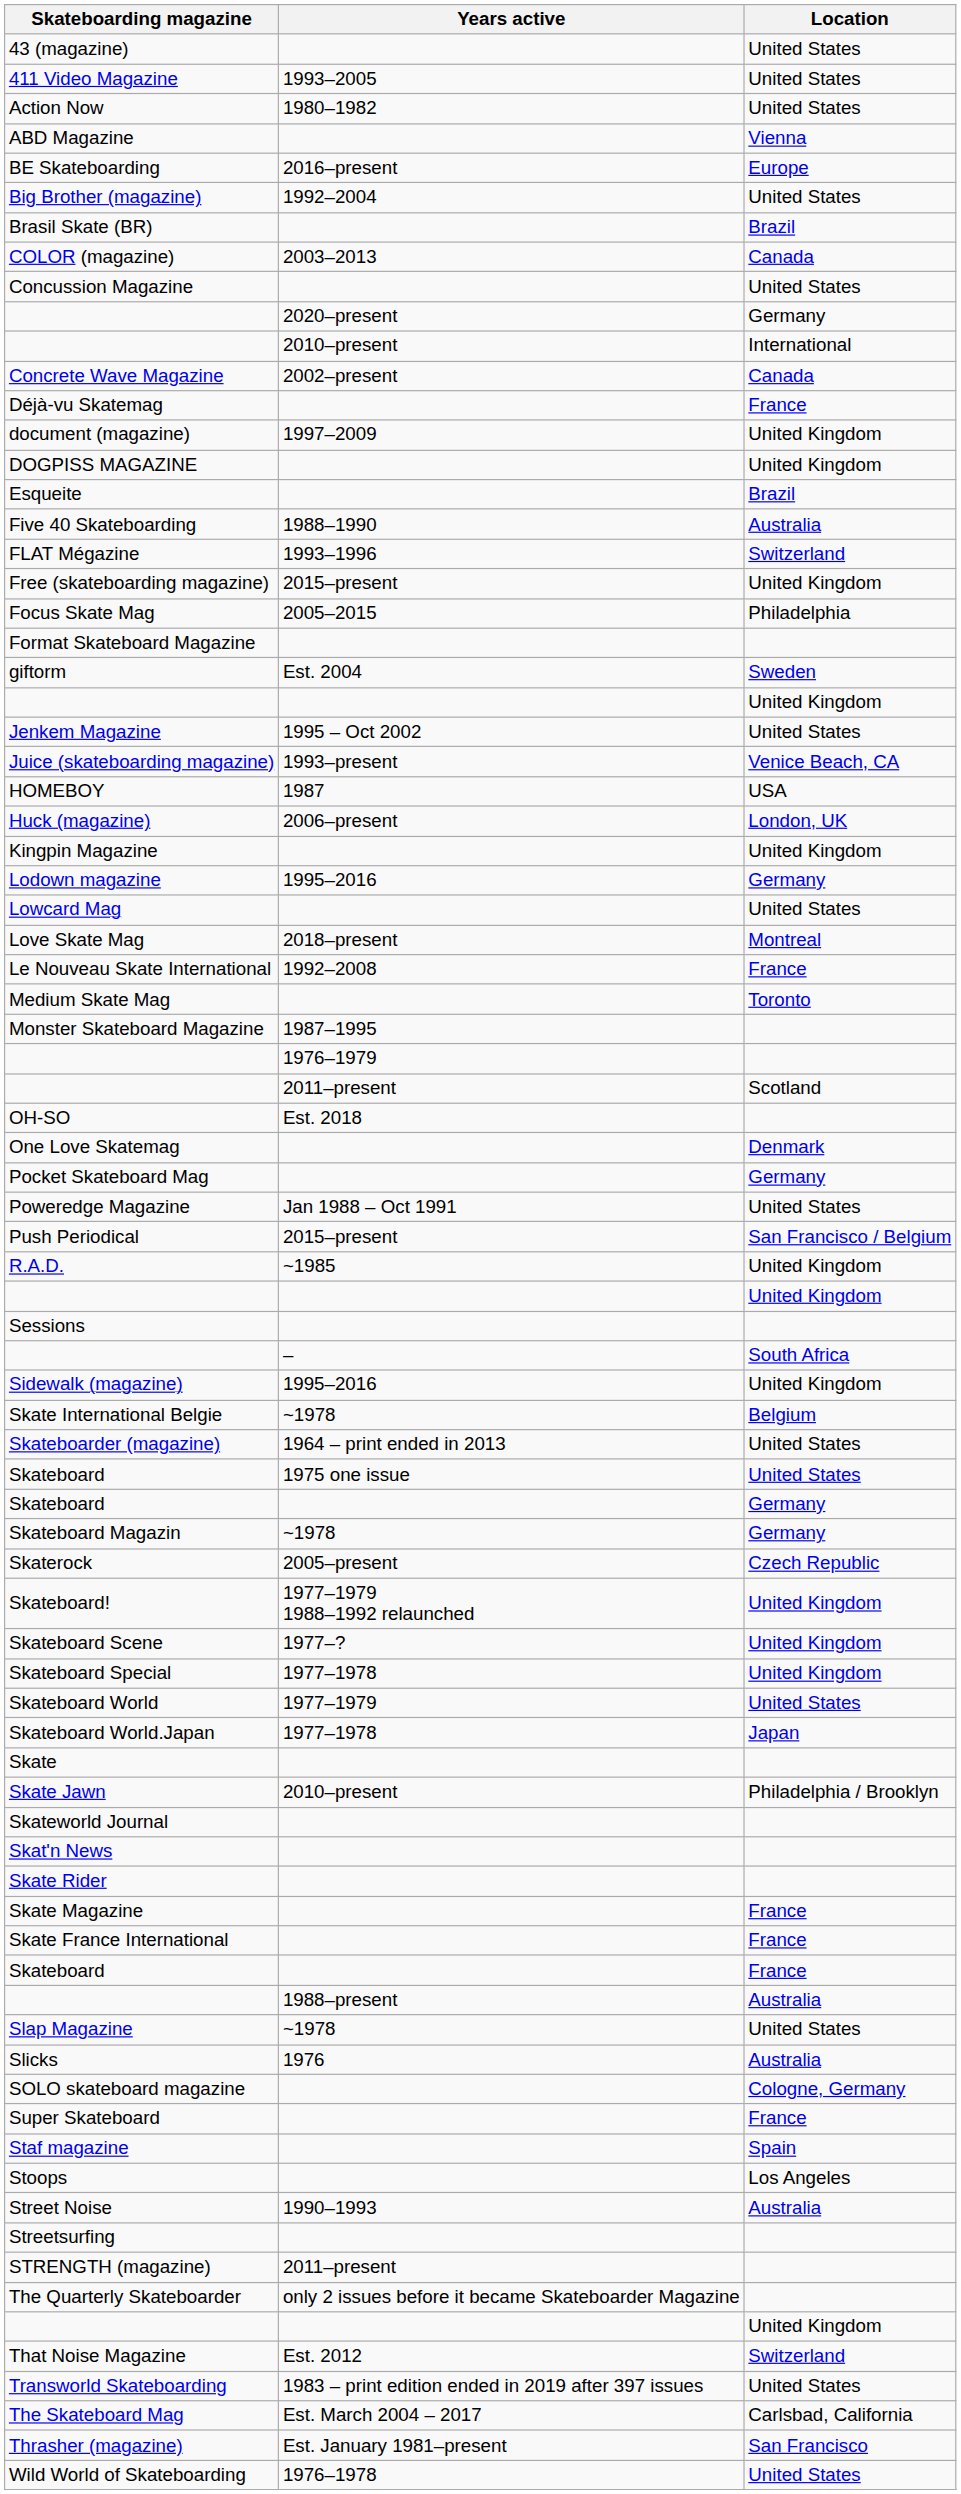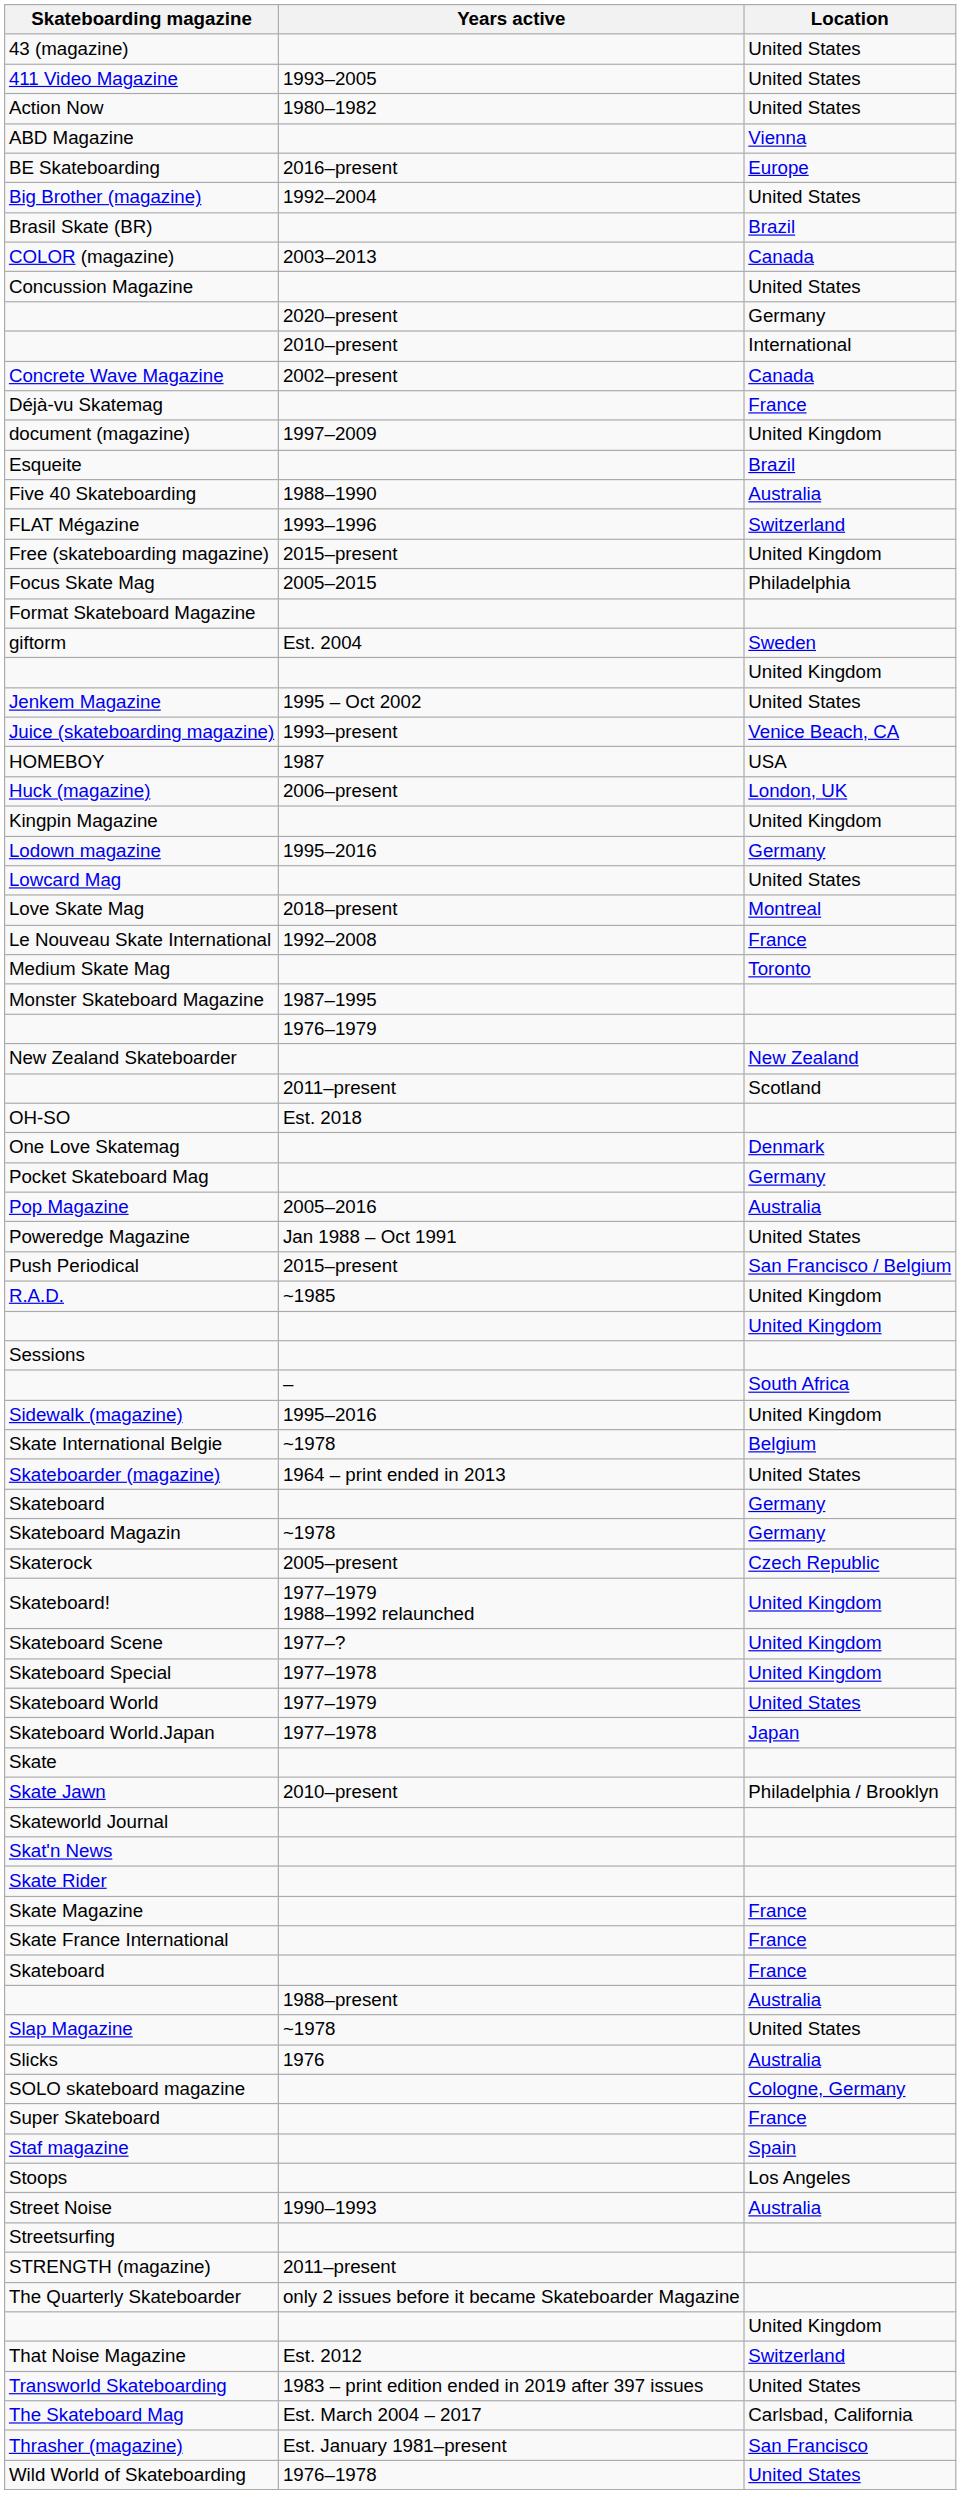 <table class="wikitable sortable">
 <tr>
 <th>Skateboarding magazine</th>
 <th>Years active</th>
 <th>Location</th>
 </tr>
 <tr>
 <td>43 (magazine)</td>
 <td></td>
 <td>United States</td>
 </tr>
 <tr>
 <td><a href='#'>411 Video Magazine</a></td>
 <td>1993–2005</td>
 <td>United States</td>
 </tr>
 <tr>
 <td>Action Now</td>
 <td>1980–1982</td>
 <td>United States</td>
 </tr>
 <tr>
 <td>ABD Magazine</td>
 <td></td>
 <td><a href='#'>Vienna</a></td>
 </tr>
 <tr>
 <td>BE Skateboarding</td>
 <td>2016–present</td>
 <td><a href='#'>Europe</a></td>
 </tr>
 <tr>
 <td><a href='#'>Big Brother (magazine)</a></td>
 <td>1992–2004</td>
 <td>United States</td>
 </tr>
 <tr>
 <td>Brasil Skate (BR)</td>
 <td></td>
 <td><a href='#'>Brazil</a></td>
 </tr>
 <tr>
 <td><a href='#'>COLOR</a> (magazine)</td>
 <td>2003–2013</td>
 <td><a href='#'>Canada</a></td>
 </tr>
 <tr>
 <td>Concussion Magazine</td>
 <td></td>
 <td>United States</td>
 </tr>
 <tr>
 <td></td>
 <td>2020–present</td>
 <td>Germany</td>
 </tr>
 <tr>
 <td></td>
 <td>2010–present</td>
 <td>International</td>
 </tr>
 <tr>
 <td><a href='#'>Concrete Wave Magazine</a></td>
 <td>2002–present</td>
 <td><a href='#'>Canada</a></td>
 </tr>
 <tr>
 <td>Déjà-vu Skatemag</td>
 <td></td>
 <td><a href='#'>France</a></td>
 </tr>
 <tr>
 <td>document (magazine)</td>
 <td>1997–2009</td>
-<td>United Kingdom</td>
-</tr>
-<tr>
-<td>DOGPISS MAGAZINE</td>
-<td></td>
 <td>United Kingdom</td>
 </tr>
 <tr>
 <td>Esqueite</td>
 <td></td>
 <td><a href='#'>Brazil</a></td>
 </tr>
 <tr>
 <td>Five 40 Skateboarding</td>
 <td>1988–1990</td>
 <td><a href='#'>Australia</a></td>
 </tr>
 <tr>
 <td>FLAT Mégazine</td>
 <td>1993–1996</td>
 <td><a href='#'>Switzerland</a></td>
 </tr>
 <tr>
 <td>Free (skateboarding magazine)</td>
 <td>2015–present</td>
 <td>United Kingdom</td>
 </tr>
 <tr>
 <td>Focus Skate Mag</td>
 <td>2005–2015</td>
 <td>Philadelphia</td>
 </tr>
 <tr>
 <td>Format Skateboard Magazine</td>
 <td></td>
 <td></td>
 </tr>
 <tr>
 <td>giftorm</td>
 <td>Est. 2004</td>
 <td><a href='#'>Sweden</a></td>
 </tr>
 <tr>
 <td></td>
 <td></td>
 <td>United Kingdom</td>
 </tr>
 <tr>
 <td><a href='#'>Jenkem Magazine</a></td>
 <td>1995 – Oct 2002</td>
 <td>United States</td>
 </tr>
 <tr>
 <td><a href='#'>Juice (skateboarding magazine)</a></td>
 <td>1993–present</td>
 <td><a href='#'>Venice Beach, CA</a></td>
 </tr>
 <tr>
 <td>HOMEBOY</td>
 <td>1987</td>
 <td>USA</td>
 </tr>
 <tr>
 <td><a href='#'>Huck (magazine)</a></td>
 <td>2006–present</td>
 <td><a href='#'>London, UK</a></td>
 </tr>
 <tr>
 <td>Kingpin Magazine</td>
 <td></td>
 <td>United Kingdom</td>
 </tr>
 <tr>
 <td><a href='#'>Lodown magazine</a></td>
 <td>1995–2016</td>
 <td><a href='#'>Germany</a></td>
 </tr>
 <tr>
 <td><a href='#'>Lowcard Mag</a></td>
 <td></td>
 <td>United States</td>
 </tr>
 <tr>
 <td>Love Skate Mag</td>
 <td>2018–present</td>
 <td><a href='#'>Montreal</a></td>
 </tr>
 <tr>
 <td>Le Nouveau Skate International</td>
 <td>1992–2008</td>
 <td><a href='#'>France</a></td>
 </tr>
 <tr>
 <td>Medium Skate Mag</td>
 <td></td>
 <td><a href='#'>Toronto</a></td>
 </tr>
 <tr>
 <td>Monster Skateboard Magazine</td>
 <td>1987–1995</td>
 <td></td>
 </tr>
 <tr>
 <td></td>
 <td>1976–1979</td>
 <td></td>
 </tr>
 <tr>
+<td>New Zealand Skateboarder</td>
+<td></td>
+<td><a href='#'>New Zealand</a></td>
+</tr>
+<tr>
 <td></td>
 <td>2011–present</td>
 <td>Scotland</td>
 </tr>
 <tr>
 <td>OH-SO</td>
 <td>Est. 2018</td>
 <td></td>
 </tr>
 <tr>
 <td>One Love Skatemag</td>
 <td></td>
 <td><a href='#'>Denmark</a></td>
 </tr>
 <tr>
 <td>Pocket Skateboard Mag</td>
 <td></td>
 <td><a href='#'>Germany</a></td>
+</tr>
+<tr>
+<td><a href='#'>Pop Magazine</a></td>
+<td>2005–2016</td>
+<td><a href='#'>Australia</a></td>
 </tr>
 <tr>
 <td>Poweredge Magazine</td>
 <td>Jan 1988 – Oct 1991</td>
 <td>United States</td>
 </tr>
 <tr>
 <td>Push Periodical</td>
 <td>2015–present</td>
 <td><a href='#'>San Francisco / Belgium</a></td>
 </tr>
 <tr>
 <td><a href='#'>R.A.D.</a></td>
 <td>~1985</td>
 <td>United Kingdom</td>
 </tr>
 <tr>
 <td></td>
 <td></td>
 <td><a href='#'>United Kingdom</a></td>
 </tr>
 <tr>
 <td>Sessions</td>
 <td></td>
 <td></td>
 </tr>
 <tr>
 <td></td>
 <td> –</td>
 <td><a href='#'>South Africa</a></td>
 </tr>
 <tr>
 <td><a href='#'>Sidewalk (magazine)</a></td>
 <td>1995–2016</td>
 <td>United Kingdom</td>
 </tr>
 <tr>
 <td>Skate International Belgie</td>
 <td>~1978</td>
 <td><a href='#'>Belgium</a></td>
 </tr>
 <tr>
 <td><a href='#'>Skateboarder (magazine)</a></td>
 <td>1964 – print ended in 2013</td>
 <td>United States</td>
-</tr>
-<tr>
-<td>Skateboard</td>
-<td>1975 one issue</td>
-<td><a href='#'>United States</a></td>
 </tr>
 <tr>
 <td>Skateboard</td>
 <td></td>
 <td><a href='#'>Germany</a></td>
 </tr>
 <tr>
 <td>Skateboard Magazin</td>
 <td>~1978</td>
 <td><a href='#'>Germany</a></td>
 </tr>
 <tr>
 <td>Skaterock</td>
 <td>2005–present</td>
 <td><a href='#'>Czech Republic</a></td>
 </tr>
 <tr>
 <td>Skateboard!</td>
 <td>1977–1979<br>1988–1992 relaunched</td>
 <td><a href='#'>United Kingdom</a></td>
 </tr>
 <tr>
 <td>Skateboard Scene</td>
 <td>1977–?</td>
 <td><a href='#'>United Kingdom</a></td>
 </tr>
 <tr>
 <td>Skateboard Special</td>
 <td>1977–1978</td>
 <td><a href='#'>United Kingdom</a></td>
 </tr>
 <tr>
 <td>Skateboard World</td>
 <td>1977–1979</td>
 <td><a href='#'>United States</a></td>
 </tr>
 <tr>
 <td>Skateboard World.Japan</td>
 <td>1977–1978</td>
 <td><a href='#'>Japan</a></td>
 </tr>
 <tr>
 <td>Skate</td>
 <td></td>
 <td></td>
 </tr>
 <tr>
 <td><a href='#'>Skate Jawn</a></td>
 <td>2010–present</td>
 <td>Philadelphia / Brooklyn</td>
 </tr>
 <tr>
 <td>Skateworld Journal</td>
 <td></td>
 <td></td>
 </tr>
 <tr>
 <td><a href='#'>Skat'n News</a></td>
 <td></td>
 <td></td>
 </tr>
 <tr>
 <td><a href='#'>Skate Rider</a></td>
 <td></td>
 <td></td>
 </tr>
 <tr>
 <td>Skate Magazine</td>
 <td></td>
 <td><a href='#'>France</a></td>
 </tr>
 <tr>
 <td>Skate France International</td>
 <td></td>
 <td><a href='#'>France</a></td>
 </tr>
 <tr>
 <td>Skateboard</td>
 <td></td>
 <td><a href='#'>France</a></td>
 </tr>
 <tr>
 <td></td>
 <td>1988–present</td>
 <td><a href='#'>Australia</a></td>
 </tr>
 <tr>
 <td><a href='#'>Slap Magazine</a></td>
 <td>~1978</td>
 <td>United States</td>
 </tr>
 <tr>
 <td>Slicks</td>
 <td>1976</td>
 <td><a href='#'>Australia</a></td>
 </tr>
 <tr>
 <td>SOLO skateboard magazine</td>
 <td></td>
 <td><a href='#'>Cologne, Germany</a></td>
 </tr>
 <tr>
 <td>Super Skateboard</td>
 <td></td>
 <td><a href='#'>France</a></td>
 </tr>
 <tr>
 <td><a href='#'>Staf magazine</a></td>
 <td></td>
 <td><a href='#'>Spain</a></td>
 </tr>
 <tr>
 <td>Stoops</td>
 <td></td>
 <td>Los Angeles</td>
 </tr>
 <tr>
 <td>Street Noise</td>
 <td>1990–1993</td>
 <td><a href='#'>Australia</a></td>
 </tr>
 <tr>
 <td>Streetsurfing</td>
 <td></td>
 <td></td>
 </tr>
 <tr>
 <td>STRENGTH (magazine)</td>
 <td>2011–present</td>
 <td></td>
 </tr>
 <tr>
 <td>The Quarterly Skateboarder</td>
 <td>only 2 issues before it became Skateboarder Magazine</td>
 <td></td>
 </tr>
 <tr>
 <td></td>
 <td></td>
 <td>United Kingdom</td>
 </tr>
 <tr>
 <td>That Noise Magazine</td>
 <td>Est. 2012</td>
 <td><a href='#'>Switzerland</a></td>
 </tr>
 <tr>
 <td><a href='#'>Transworld Skateboarding</a></td>
 <td>1983 – print edition ended in 2019 after 397 issues</td>
 <td>United States</td>
 </tr>
 <tr>
 <td><a href='#'>The Skateboard Mag</a></td>
 <td>Est. March 2004 – 2017</td>
 <td>Carlsbad, California</td>
 </tr>
 <tr>
 <td><a href='#'>Thrasher (magazine)</a></td>
 <td>Est. January 1981–present</td>
 <td><a href='#'>San Francisco</a></td>
 </tr>
 <tr>
 <td>Wild World of Skateboarding</td>
 <td>1976–1978</td>
 <td><a href='#'>United States</a></td>
 </tr>
 <tr>
 </tr>
 </table>
